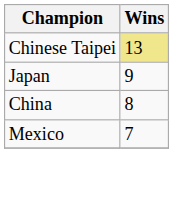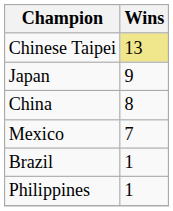 <table class="wikitable sortable">
 <tr>
 <th>Champion</th>
 <th>Wins</th>
 </tr>
 <tr>
 <td>Chinese Taipei</td>
 <td style="background: khaki;">13</td>
 </tr>
 <tr>
 <td>Japan</td>
 <td>9</td>
 </tr>
 <tr>
 <td>China</td>
 <td>8</td>
 </tr>
 <tr>
 <td>Mexico</td>
 <td>7</td>
 </tr>
 <tr>
+<td>Brazil</td>
+<td>1</td>
+</tr>
+<tr>
+<td>Philippines</td>
+<td>1</td>
+</tr>
+<tr>
 </tr>
 </table>
